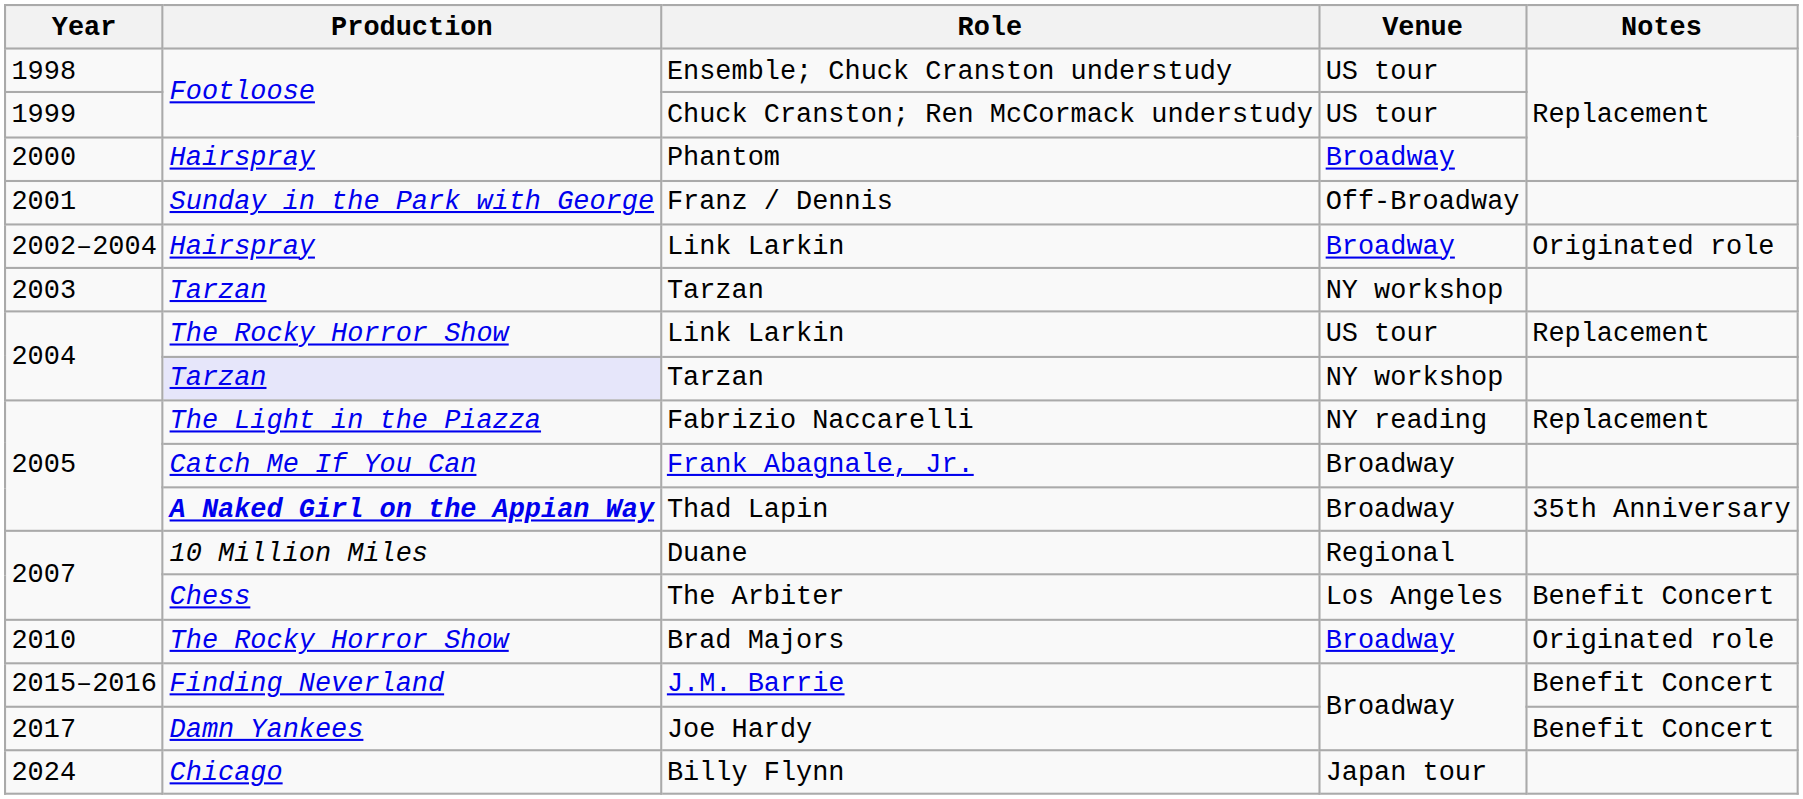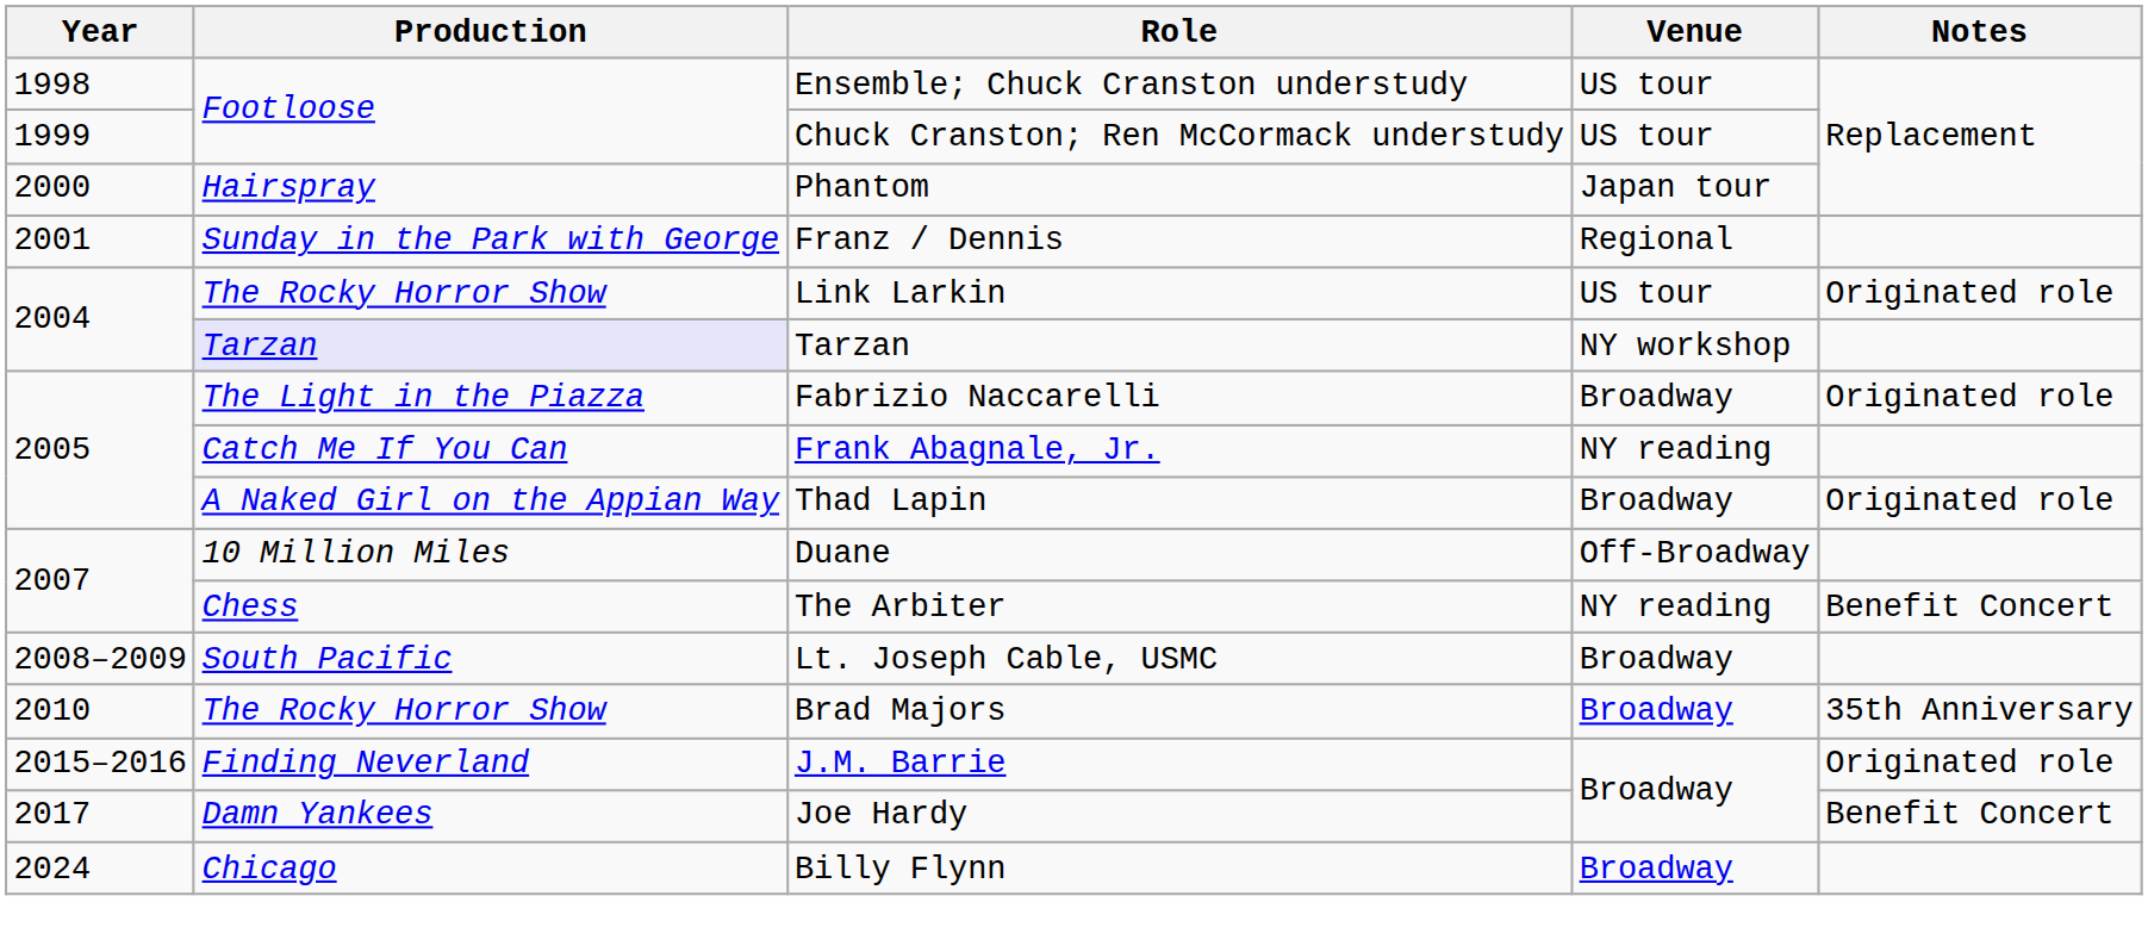 <table class="wikitable sortable">
 <tr>
 <th>Year</th>
 <th>Production</th>
 <th>Role</th>
 <th>Venue</th>
 <th class="unsortable">Notes</th>
 </tr>
 <tr>
 <td>1998</td>
 <td rowspan=2><em><a href='#'>Footloose</a></em></td>
 <td>Ensemble; Chuck Cranston understudy</td>
 <td>US tour</td>
 <td rowspan=3>Replacement</td>
 </tr>
 <tr>
 <td>1999</td>
 <td>Chuck Cranston; Ren McCormack understudy</td>
 <td>US tour</td>
 </tr>
 <tr>
 <td>2000</td>
 <td><em><a href='#'>Hairspray</a></em></td>
 <td>Phantom</td>
-<td><a href='#'>Broadway</a></td>
+<td>Japan tour</td>
 </tr>
 <tr>
 <td>2001</td>
 <td><em><a href='#'>Sunday in the Park with George</a></em></td>
 <td>Franz / Dennis</td>
-<td>Off-Broadway</td>
-<td></td>
-</tr>
-<tr>
-<td>2002–2004</td>
-<td><em><a href='#'>Hairspray</a></em></td>
-<td>Link Larkin</td>
-<td><a href='#'>Broadway</a></td>
-<td>Originated role</td>
-</tr>
-<tr>
-<td>2003</td>
-<td><em><a href='#'>Tarzan</a></em></td>
-<td>Tarzan</td>
-<td>NY workshop</td>
+<td>Regional</td>
 <td></td>
 </tr>
 <tr>
 <td rowspan=2>2004</td>
 <td><em><a href='#'>The Rocky Horror Show</a></em></td>
 <td>Link Larkin</td>
 <td>US tour</td>
-<td>Replacement</td>
+<td>Originated role</td>
 </tr>
 <tr>
 <td style="background: lavender;"><em><a href='#'>Tarzan</a></em></td>
 <td>Tarzan</td>
 <td>NY workshop</td>
 <td></td>
 </tr>
 <tr>
 <td rowspan=3>2005</td>
 <td><em><a href='#'>The Light in the Piazza</a></em></td>
 <td>Fabrizio Naccarelli</td>
-<td>NY reading</td>
-<td>Replacement</td>
+<td>Broadway</td>
+<td>Originated role</td>
 </tr>
 <tr>
 <td><em><a href='#'>Catch Me If You Can</a></em></td>
 <td><a href='#'>Frank Abagnale, Jr.</a></td>
-<td>Broadway</td>
+<td>NY reading</td>
 <td></td>
 </tr>
 <tr>
-<td><strong><em><a href='#'>A Naked Girl on the Appian Way</a></em></strong></td>
+<td><em><a href='#'>A Naked Girl on the Appian Way</a></em></td>
 <td>Thad Lapin</td>
 <td>Broadway</td>
-<td>35th Anniversary</td>
+<td>Originated role</td>
 </tr>
 <tr>
 <td rowspan=2>2007</td>
 <td><em>10 Million Miles</em></td>
 <td>Duane</td>
-<td>Regional</td>
+<td>Off-Broadway</td>
 <td></td>
 </tr>
 <tr>
 <td><em><a href='#'>Chess</a></em></td>
 <td>The Arbiter</td>
-<td>Los Angeles</td>
+<td>NY reading</td>
 <td>Benefit Concert</td>
+</tr>
+<tr>
+<td>2008–2009</td>
+<td><em><a href='#'>South Pacific</a></em></td>
+<td>Lt. Joseph Cable, USMC</td>
+<td>Broadway</td>
+<td></td>
 </tr>
 <tr>
 <td>2010</td>
 <td><em><a href='#'>The Rocky Horror Show</a></em></td>
 <td>Brad Majors</td>
 <td><a href='#'>Broadway</a></td>
-<td>Originated role</td>
+<td>35th Anniversary</td>
 </tr>
 <tr>
 <td>2015–2016</td>
 <td><em><a href='#'>Finding Neverland</a></em></td>
 <td><a href='#'>J.M. Barrie</a></td>
 <td rowspan=2>Broadway</td>
-<td>Benefit Concert</td>
+<td>Originated role</td>
 </tr>
 <tr>
 <td>2017</td>
 <td><em><a href='#'>Damn Yankees</a></em></td>
 <td>Joe Hardy</td>
 <td>Benefit Concert</td>
 </tr>
 <tr>
 <td>2024</td>
 <td><em><a href='#'>Chicago</a></em></td>
 <td>Billy Flynn</td>
-<td>Japan tour</td>
+<td><a href='#'>Broadway</a></td>
 <td></td>
 </tr>
 </table>
